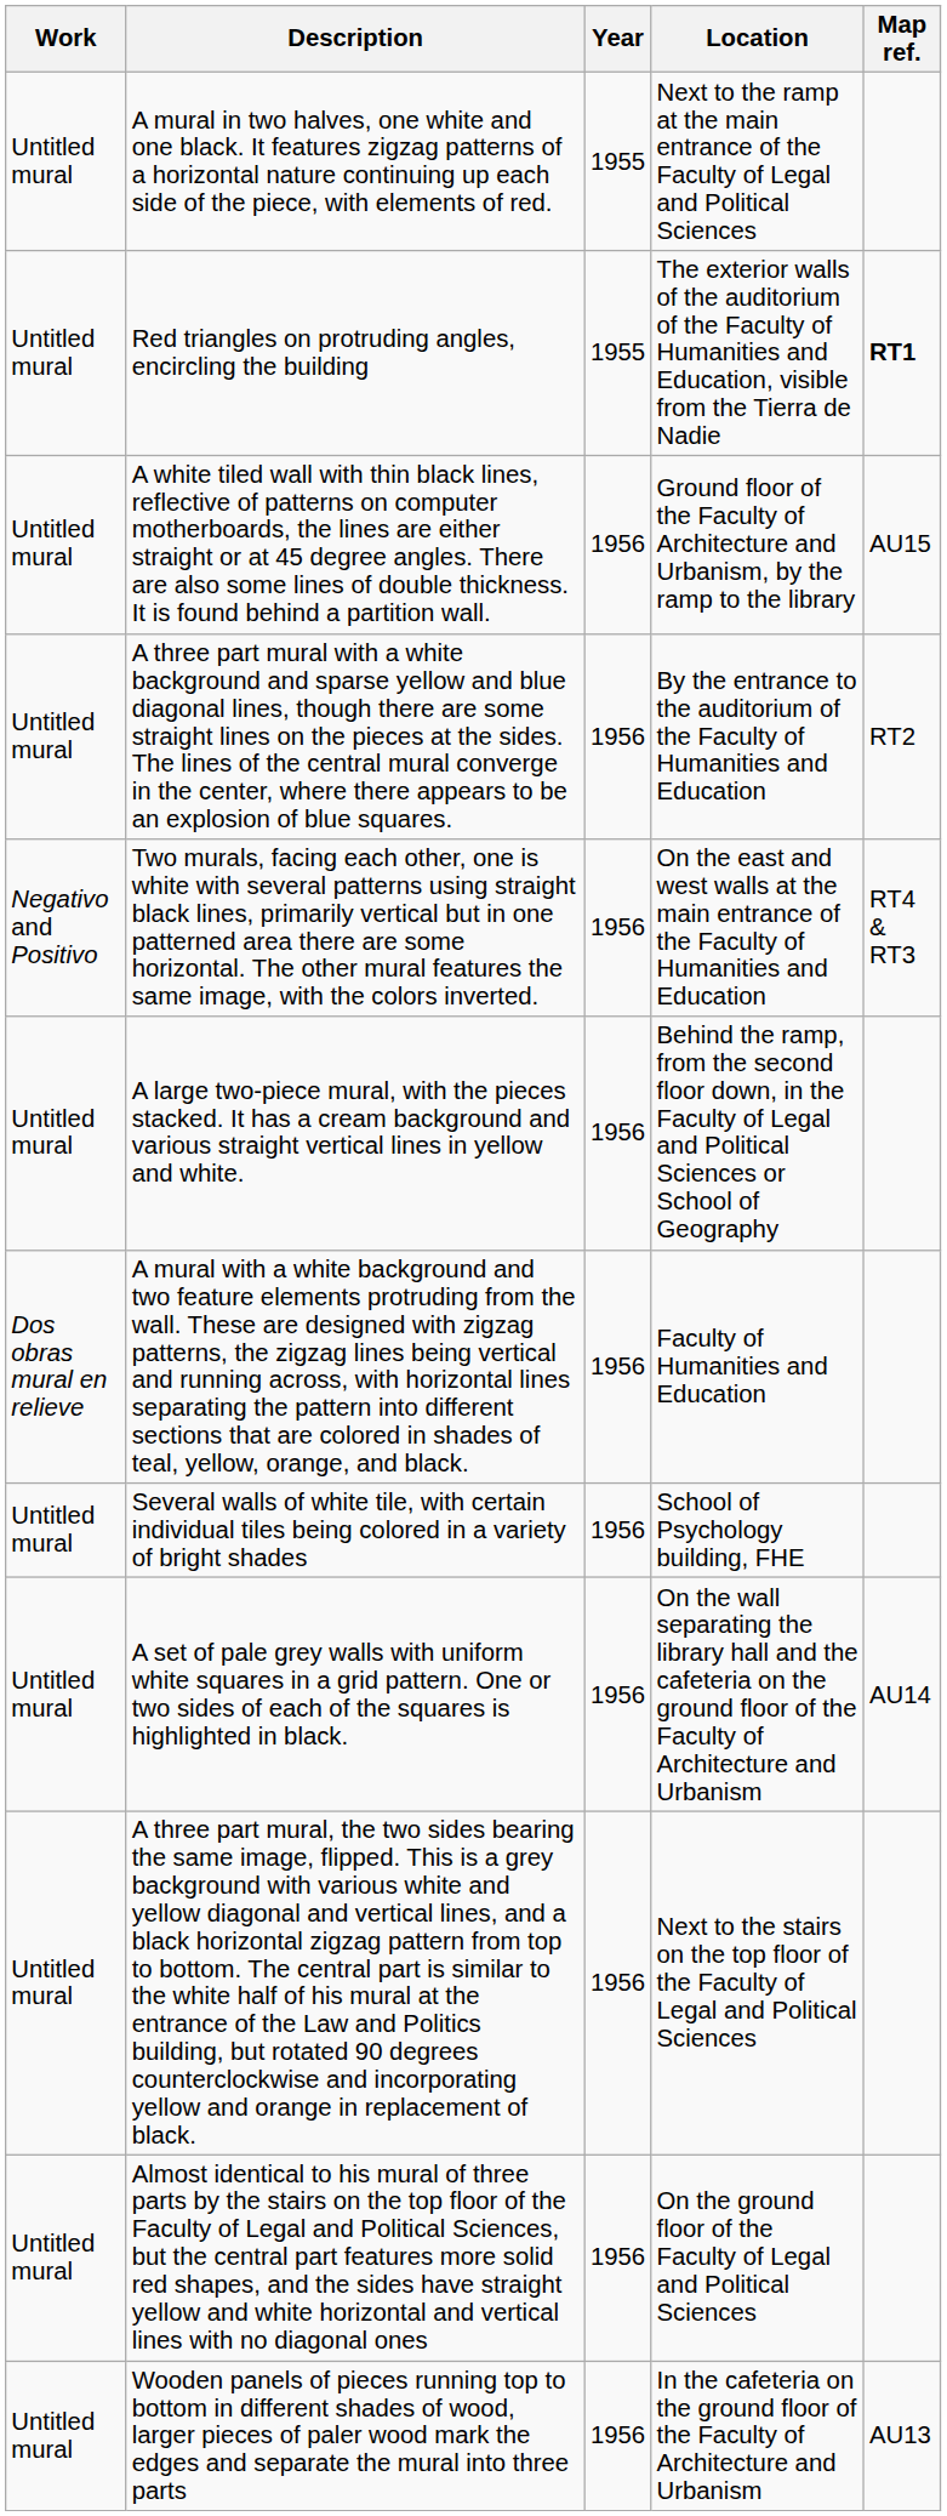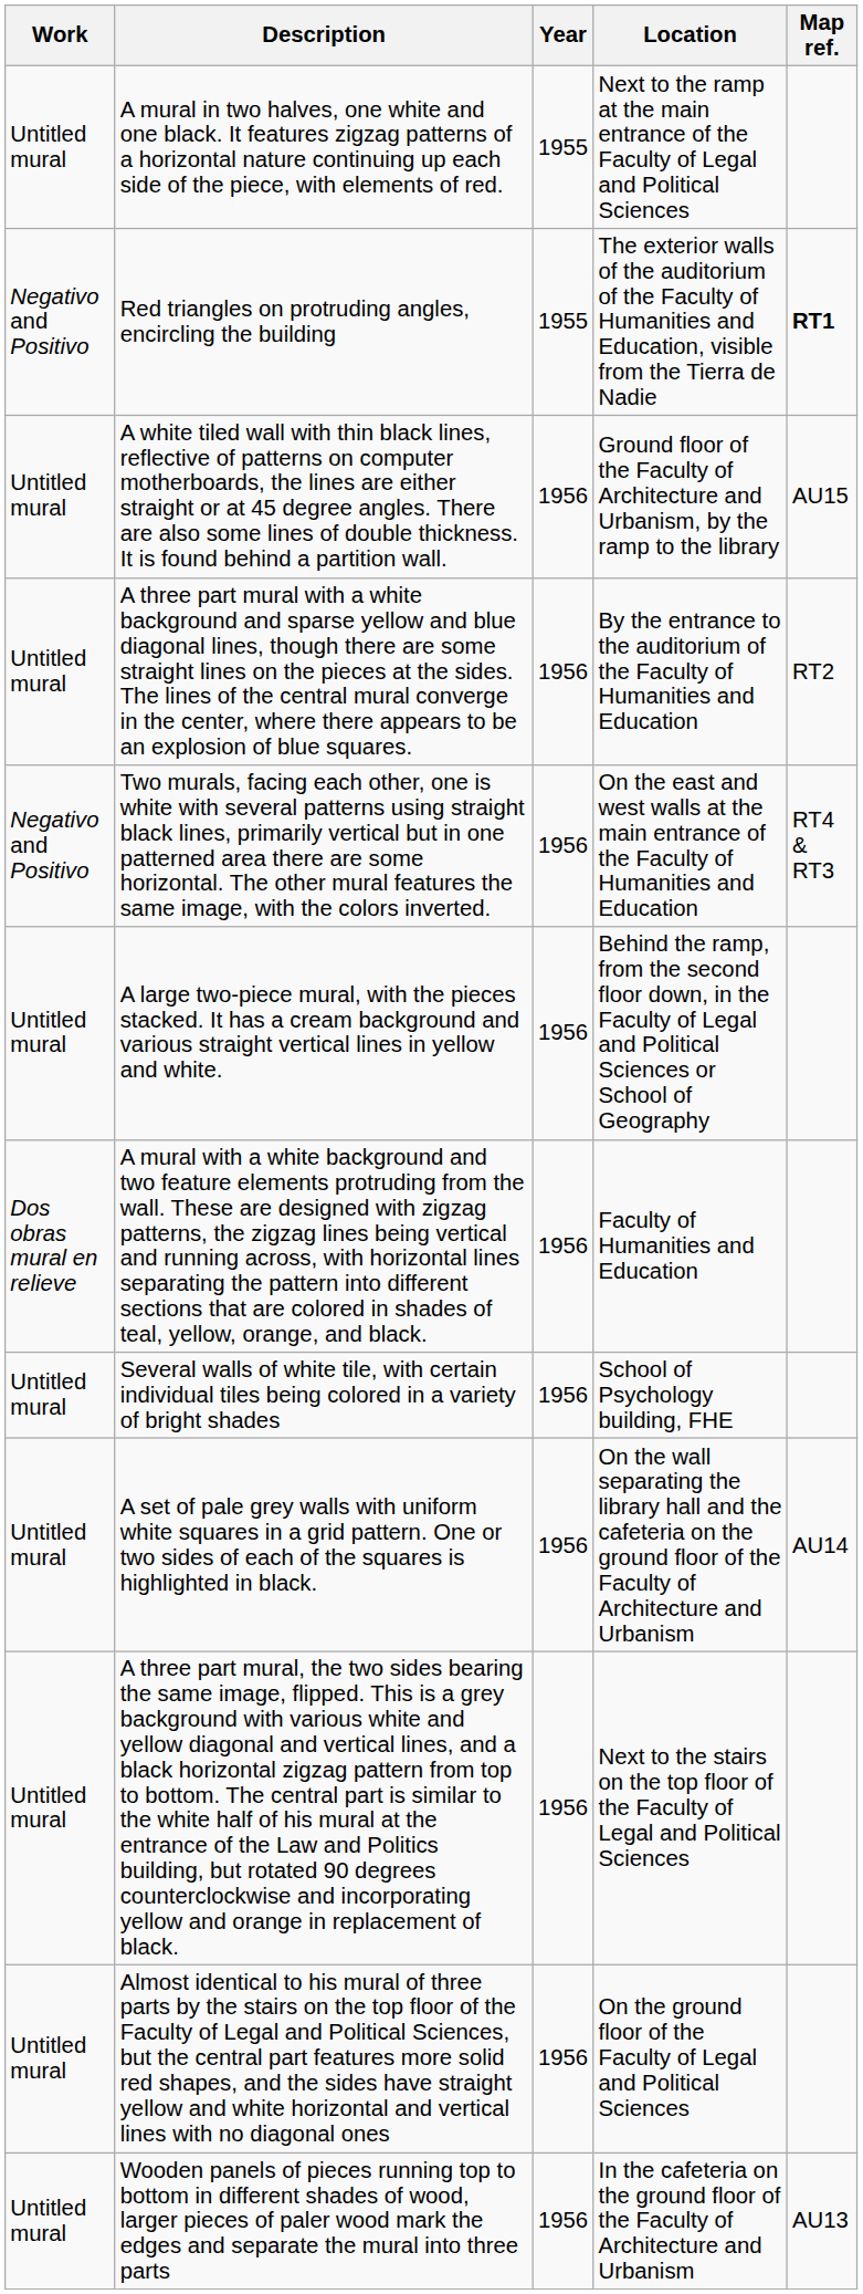 <table class="wikitable mw-collapsible">
 <tr>
 <th>Work</th>
 <th>Description</th>
 <th>Year</th>
 <th>Location</th>
 <th>Map ref.</th>
 </tr>
 <tr>
 <td>Untitled mural</td>
 <td>A mural in two halves, one white and one black. It features zigzag patterns of a horizontal nature continuing up each side of the piece, with elements of red.</td>
 <td>1955</td>
 <td>Next to the ramp at the main entrance of the Faculty of Legal and Political Sciences</td>
 <td></td>
 </tr>
 <tr>
-<td>Untitled mural</td>
+<td><em>Negativo</em> and <em>Positivo</em></td>
 <td>Red triangles on protruding angles, encircling the building</td>
 <td>1955</td>
 <td>The exterior walls of the auditorium of the Faculty of Humanities and Education, visible from the Tierra de Nadie</td>
 <td><strong>RT1</strong></td>
 </tr>
 <tr>
 <td>Untitled mural</td>
 <td>A white tiled wall with thin black lines, reflective of patterns on computer motherboards, the lines are either straight or at 45 degree angles. There are also some lines of double thickness. It is found behind a partition wall.</td>
 <td>1956</td>
 <td>Ground floor of the Faculty of Architecture and Urbanism, by the ramp to the library</td>
 <td>AU15</td>
 </tr>
 <tr>
 <td>Untitled mural</td>
 <td>A three part mural with a white background and sparse yellow and blue diagonal lines, though there are some straight lines on the pieces at the sides. The lines of the central mural converge in the center, where there appears to be an explosion of blue squares.</td>
 <td>1956</td>
 <td>By the entrance to the auditorium of the Faculty of Humanities and Education</td>
 <td>RT2</td>
 </tr>
 <tr>
 <td><em>Negativo</em> and <em>Positivo</em></td>
 <td>Two murals, facing each other, one is white with several patterns using straight black lines, primarily vertical but in one patterned area there are some horizontal. The other mural features the same image, with the colors inverted.</td>
 <td>1956</td>
 <td>On the east and west walls at the main entrance of the Faculty of Humanities and Education</td>
 <td>RT4 & RT3</td>
 </tr>
 <tr>
 <td>Untitled mural</td>
 <td>A large two-piece mural, with the pieces stacked. It has a cream background and various straight vertical lines in yellow and white.</td>
 <td>1956</td>
 <td>Behind the ramp, from the second floor down, in the Faculty of Legal and Political Sciences or School of Geography</td>
 <td></td>
 </tr>
 <tr>
 <td><em>Dos obras mural en relieve</em></td>
 <td>A mural with a white background and two feature elements protruding from the wall. These are designed with zigzag patterns, the zigzag lines being vertical and running across, with horizontal lines separating the pattern into different sections that are colored in shades of teal, yellow, orange, and black.</td>
 <td>1956</td>
 <td>Faculty of Humanities and Education</td>
 <td></td>
 </tr>
 <tr>
 <td>Untitled mural</td>
 <td>Several walls of white tile, with certain individual tiles being colored in a variety of bright shades</td>
 <td>1956</td>
 <td>School of Psychology building, FHE</td>
 <td></td>
 </tr>
 <tr>
 <td>Untitled mural</td>
 <td>A set of pale grey walls with uniform white squares in a grid pattern. One or two sides of each of the squares is highlighted in black.</td>
 <td>1956</td>
 <td>On the wall separating the library hall and the cafeteria on the ground floor of the Faculty of Architecture and Urbanism</td>
 <td>AU14</td>
 </tr>
 <tr>
 <td>Untitled mural</td>
 <td>A three part mural, the two sides bearing the same image, flipped. This is a grey background with various white and yellow diagonal and vertical lines, and a black horizontal zigzag pattern from top to bottom. The central part is similar to the white half of his mural at the entrance of the Law and Politics building, but rotated 90 degrees counterclockwise and incorporating yellow and orange in replacement of black.</td>
 <td>1956</td>
 <td>Next to the stairs on the top floor of the Faculty of Legal and Political Sciences</td>
 <td></td>
 </tr>
 <tr>
 <td>Untitled mural</td>
 <td>Almost identical to his mural of three parts by the stairs on the top floor of the Faculty of Legal and Political Sciences, but the central part features more solid red shapes, and the sides have straight yellow and white horizontal and vertical lines with no diagonal ones</td>
 <td>1956</td>
 <td>On the ground floor of the Faculty of Legal and Political Sciences</td>
 <td></td>
 </tr>
 <tr>
 <td>Untitled mural</td>
 <td>Wooden panels of pieces running top to bottom in different shades of wood, larger pieces of paler wood mark the edges and separate the mural into three parts</td>
 <td>1956</td>
 <td>In the cafeteria on the ground floor of the Faculty of Architecture and Urbanism</td>
 <td>AU13</td>
 </tr>
 </table>
